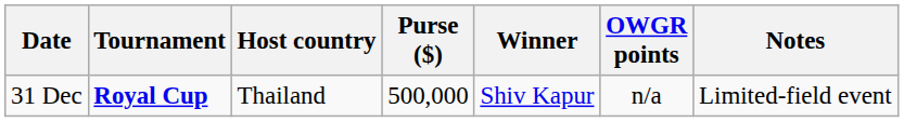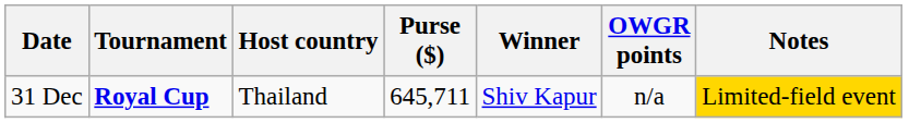 <table class="wikitable" style="font-size:95%">
 <tr>
 <th>Date</th>
 <th>Tournament</th>
 <th>Host country</th>
 <th>Purse<br>($)</th>
 <th>Winner</th>
 <th><a href='#'>OWGR</a><br>points</th>
 <th>Notes</th>
 </tr>
 <tr>
 <td>31 Dec</td>
 <td><strong><a href='#'>Royal Cup</a></strong></td>
 <td>Thailand</td>
-<td align=right>500,000</td>
+<td align=right>645,711</td>
 <td> <a href='#'>Shiv Kapur</a></td>
 <td align=center>n/a</td>
-<td>Limited-field event</td>
+<td style="background: gold;">Limited-field event</td>
 </tr>
 </table>
